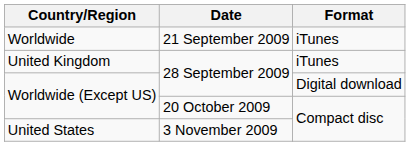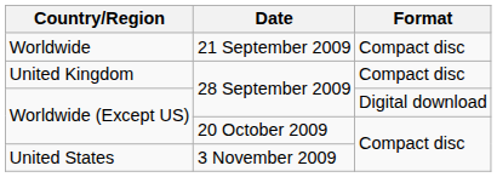 <table class="wikitable">
 <tr>
 <th>Country/Region</th>
 <th>Date</th>
 <th>Format</th>
 </tr>
 <tr>
 <td>Worldwide</td>
 <td>21 September 2009</td>
-<td>iTunes</td>
+<td>Compact disc</td>
 </tr>
 <tr>
 <td>United Kingdom</td>
 <td rowspan="2">28 September 2009</td>
-<td>iTunes</td>
+<td>Compact disc</td>
 </tr>
 <tr>
 <td rowspan="2">Worldwide (Except US)</td>
 <td>Digital download</td>
 </tr>
 <tr>
 <td>20 October 2009</td>
 <td rowspan="2">Compact disc</td>
 </tr>
 <tr>
 <td>United States</td>
 <td>3 November 2009</td>
 </tr>
 </table>
